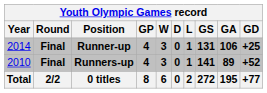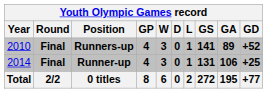 <table class="wikitable" style="text-align: center;">
 <tr>
 <th colspan=10><a href='#'>Youth Olympic Games</a> record</th>
 </tr>
 <tr>
 <th>Year</th>
 <th>Round</th>
 <th>Position</th>
 <th>GP</th>
 <th>W</th>
 <th>D</th>
 <th>L</th>
 <th>GS</th>
 <th>GA</th>
 <th>GD</th>
 </tr>
 <tr bgcolor=silver>
+<td> <a href='#'>2010</a></td>
+<td><strong>Final</strong></td>
+<td><strong>Runners-up</strong></td>
+<td><strong>4</strong></td>
+<td><strong>3</strong></td>
+<td><strong>0</strong></td>
+<td><strong>1</strong></td>
+<td><strong>141</strong></td>
+<td><strong>89</strong></td>
+<td><strong>+52</strong></td>
+</tr>
+<tr bgcolor=silver>
 <td> <a href='#'>2014</a></td>
 <td><strong>Final</strong></td>
 <td><strong>Runner-up</strong></td>
 <td><strong>4</strong></td>
 <td><strong>3</strong></td>
 <td><strong>0</strong></td>
 <td><strong>1</strong></td>
 <td><strong>131</strong></td>
 <td><strong>106</strong></td>
 <td><strong>+25</strong></td>
-</tr>
-<tr bgcolor=silver>
-<td> <a href='#'>2010</a></td>
-<td><strong>Final</strong></td>
-<td><strong>Runners-up</strong></td>
-<td><strong>4</strong></td>
-<td><strong>3</strong></td>
-<td><strong>0</strong></td>
-<td><strong>1</strong></td>
-<td><strong>141</strong></td>
-<td><strong>89</strong></td>
-<td><strong>+52</strong></td>
 </tr>
 <tr>
 <th>Total</th>
 <th>2/2</th>
 <th>0 titles</th>
 <th>8</th>
 <th>6</th>
 <th>0</th>
 <th>2</th>
 <th>272</th>
 <th>195</th>
 <th>+77</th>
 </tr>
 </table>
